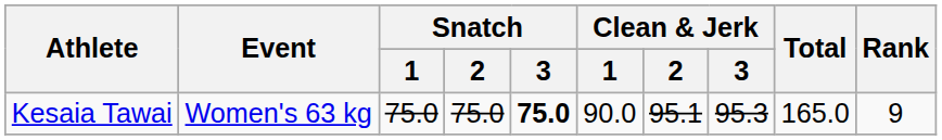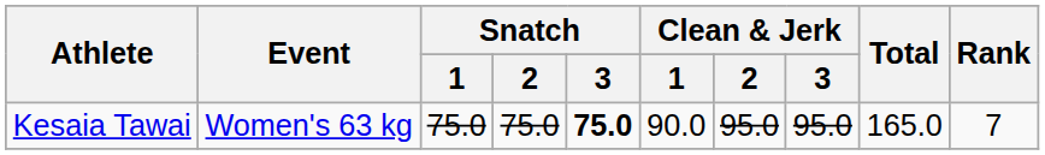 <table class=wikitable style=font-size:90%;text-align:center>
 <tr>
 <th rowspan="2">Athlete</th>
 <th rowspan="2">Event</th>
 <th colspan="3">Snatch</th>
 <th colspan="3">Clean & Jerk</th>
 <th rowspan="2">Total</th>
 <th rowspan="2">Rank</th>
 </tr>
 <tr>
 <th>1</th>
 <th>2</th>
 <th>3</th>
 <th>1</th>
 <th>2</th>
 <th>3</th>
 </tr>
 <tr>
 <td align=left><a href='#'>Kesaia Tawai</a></td>
 <td align=left><a href='#'>Women's 63 kg</a></td>
 <td><s>75.0</s></td>
 <td><s>75.0</s></td>
 <td><strong>75.0</strong></td>
 <td>90.0</td>
-<td><s>95.1</s></td>
-<td><s>95.3</s></td>
+<td><s>95.0</s></td>
+<td><s>95.0</s></td>
 <td>165.0</td>
-<td>9</td>
+<td>7</td>
 </tr>
 </table>
